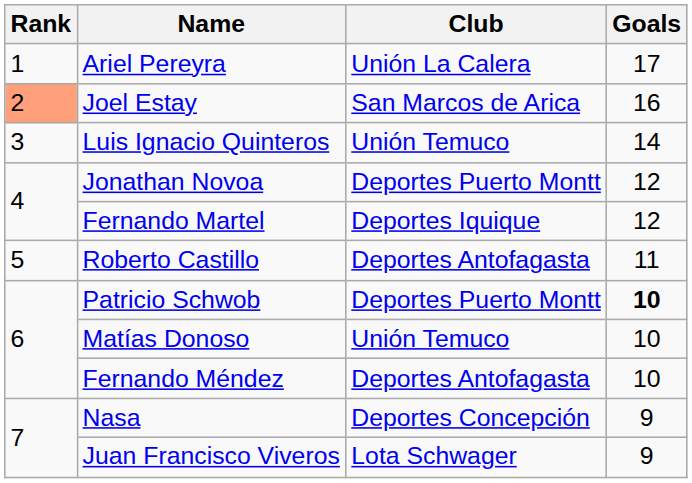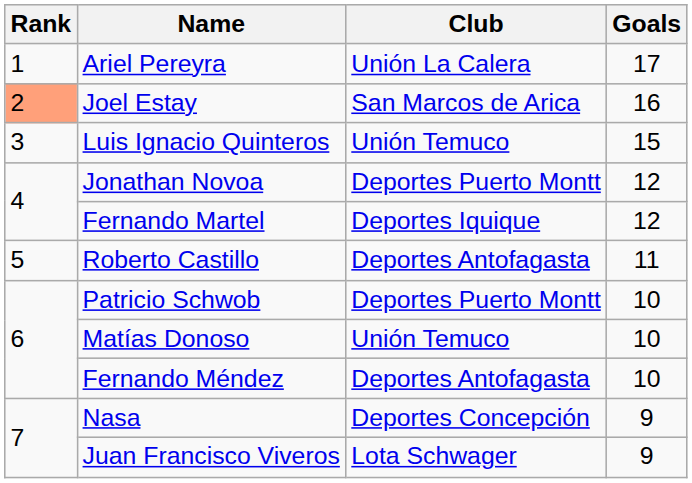 <table class="wikitable" border="1">
 <tr>
 <th>Rank</th>
 <th>Name</th>
 <th>Club</th>
 <th>Goals</th>
 </tr>
 <tr>
 <td>1</td>
 <td> <a href='#'>Ariel Pereyra</a></td>
 <td><a href='#'>Unión La Calera</a></td>
 <td align=center>17</td>
 </tr>
 <tr>
 <td style="background: lightsalmon;">2</td>
 <td> <a href='#'>Joel Estay</a></td>
 <td><a href='#'>San Marcos de Arica</a></td>
 <td align=center>16</td>
 </tr>
 <tr>
 <td>3</td>
 <td> <a href='#'>Luis Ignacio Quinteros</a></td>
 <td><a href='#'>Unión Temuco</a></td>
-<td align=center>14</td>
+<td align=center>15</td>
 </tr>
 <tr>
 <td rowspan="2">4</td>
 <td> <a href='#'>Jonathan Novoa</a></td>
 <td><a href='#'>Deportes Puerto Montt</a></td>
 <td align=center>12</td>
 </tr>
 <tr>
 <td> <a href='#'>Fernando Martel</a></td>
 <td><a href='#'>Deportes Iquique</a></td>
 <td align=center>12</td>
 </tr>
 <tr>
 <td>5</td>
 <td> <a href='#'>Roberto Castillo</a></td>
 <td><a href='#'>Deportes Antofagasta</a></td>
 <td align=center>11</td>
 </tr>
 <tr>
 <td rowspan="3">6</td>
 <td> <a href='#'>Patricio Schwob</a></td>
 <td><a href='#'>Deportes Puerto Montt</a></td>
-<td align=center><strong>10</strong></td>
+<td align=center>10</td>
 </tr>
 <tr>
 <td> <a href='#'>Matías Donoso</a></td>
 <td><a href='#'>Unión Temuco</a></td>
 <td align=center>10</td>
 </tr>
 <tr>
 <td> <a href='#'>Fernando Méndez</a></td>
 <td><a href='#'>Deportes Antofagasta</a></td>
 <td align=center>10</td>
 </tr>
 <tr>
 <td rowspan="2">7</td>
 <td> <a href='#'>Nasa</a></td>
 <td><a href='#'>Deportes Concepción</a></td>
 <td align=center>9</td>
 </tr>
 <tr>
 <td> <a href='#'>Juan Francisco Viveros</a></td>
 <td><a href='#'>Lota Schwager</a></td>
 <td align=center>9</td>
 </tr>
 </table>
